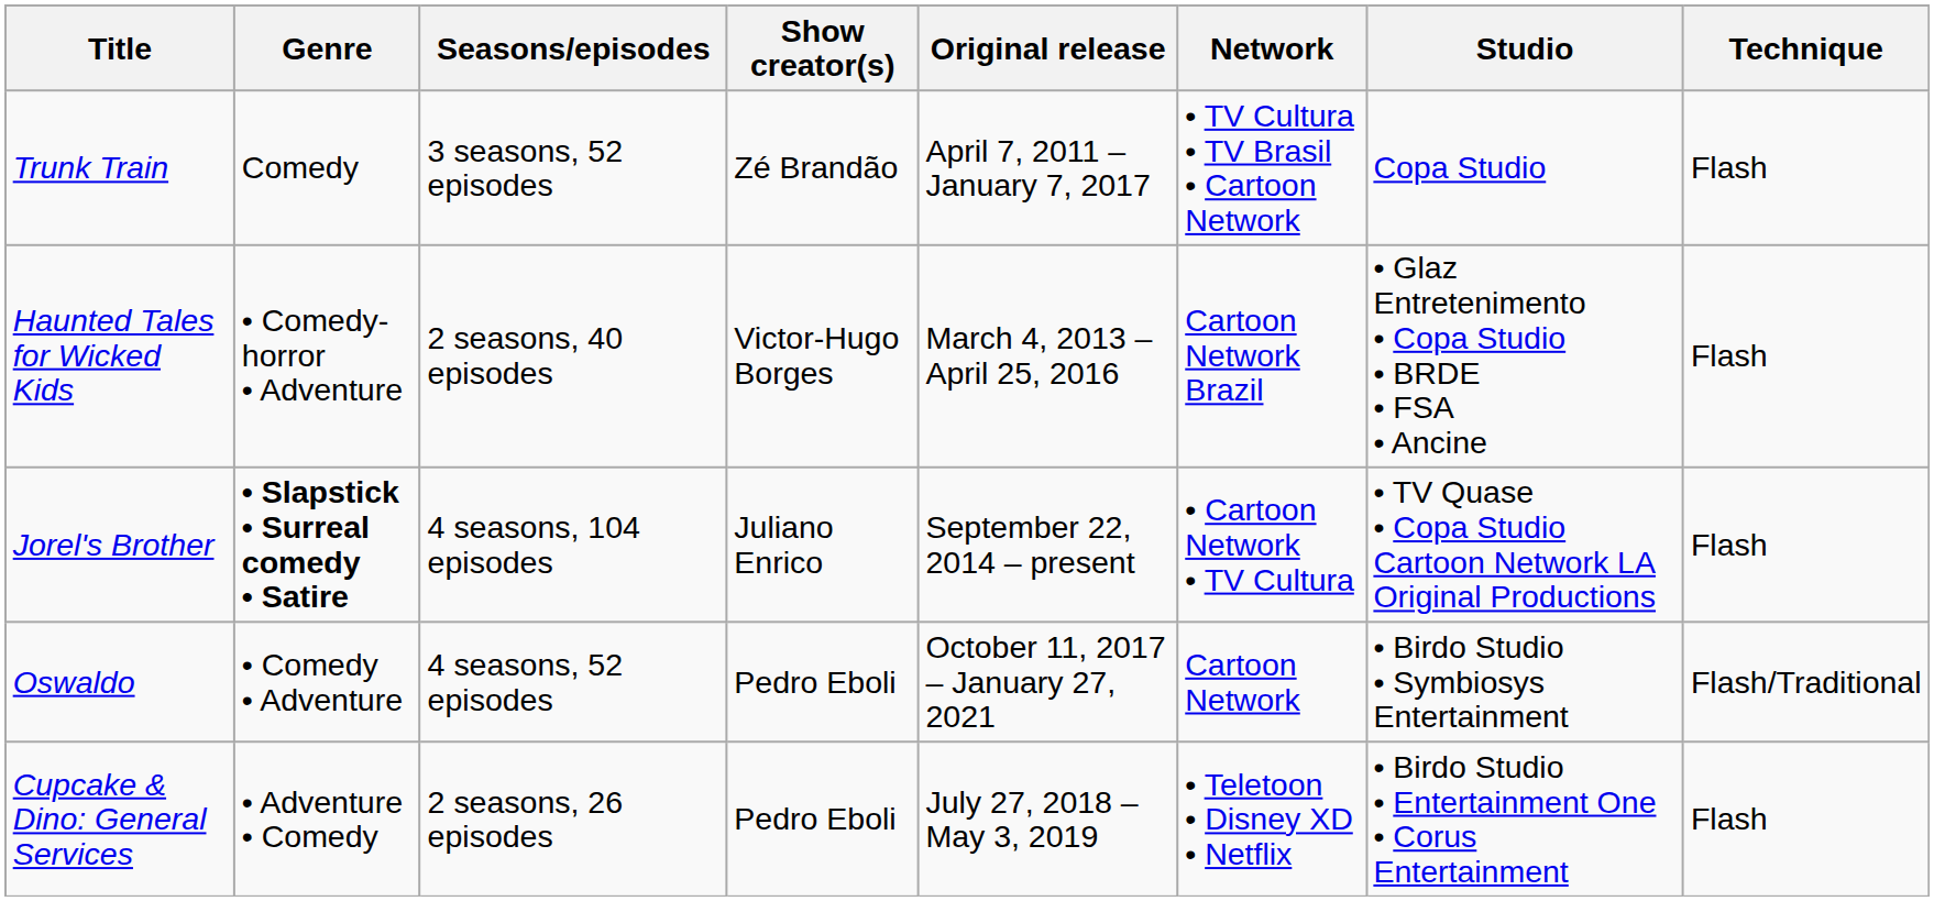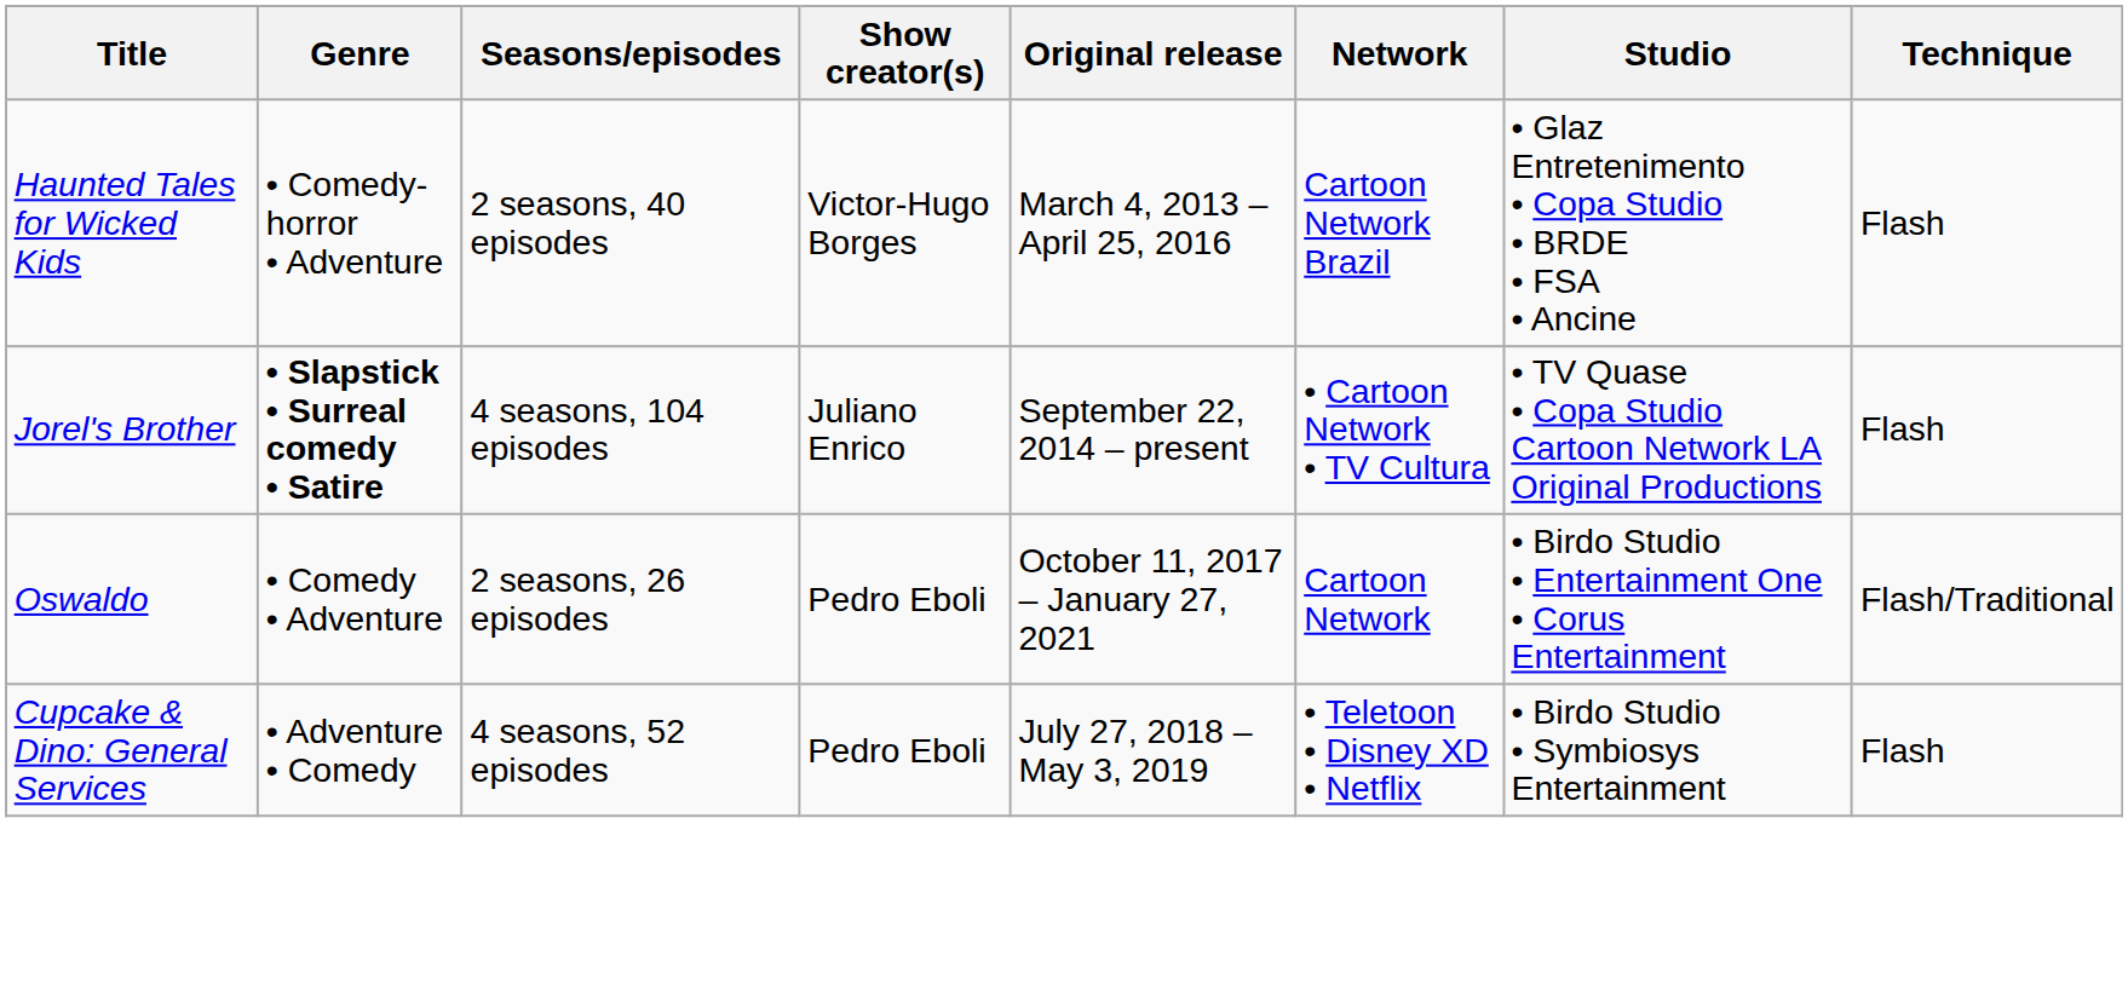 <table class="wikitable sortable" style="text-align: left; font-size:90%; width:100%;">
 <tr>
 <th>Title</th>
 <th>Genre</th>
 <th>Seasons/episodes</th>
 <th>Show creator(s)</th>
 <th>Original release</th>
 <th>Network</th>
 <th>Studio</th>
 <th>Technique</th>
-</tr>
-<tr>
-<td><em><a href='#'>Trunk Train</a></em></td>
-<td>Comedy</td>
-<td>3 seasons, 52 episodes</td>
-<td>Zé Brandão</td>
-<td>April 7, 2011 – January 7, 2017</td>
-<td>• <a href='#'>TV Cultura</a><br>• <a href='#'>TV Brasil</a><br>• <a href='#'>Cartoon Network</a></td>
-<td><a href='#'>Copa Studio</a></td>
-<td>Flash</td>
 </tr>
 <tr>
 <td><em><a href='#'>Haunted Tales for Wicked Kids</a></em></td>
 <td>• Comedy-horror<br>• Adventure</td>
 <td>2 seasons, 40 episodes</td>
 <td>Victor-Hugo Borges</td>
 <td>March 4, 2013 – April 25, 2016</td>
 <td><a href='#'>Cartoon Network Brazil</a></td>
 <td>• Glaz Entretenimento<br>• <a href='#'>Copa Studio</a><br>• BRDE<br>• FSA<br>• Ancine</td>
 <td>Flash</td>
 </tr>
 <tr>
 <td><em><a href='#'>Jorel's Brother</a></em></td>
 <td><strong>• Slapstick<br>• Surreal comedy<br>• Satire</strong></td>
 <td>4 seasons, 104 episodes</td>
 <td>Juliano Enrico</td>
 <td>September 22, 2014 – present</td>
 <td>• <a href='#'>Cartoon Network</a><br>• <a href='#'>TV Cultura</a></td>
 <td>• TV Quase<br>• <a href='#'>Copa Studio</a><br><a href='#'>Cartoon Network LA Original Productions</a></td>
 <td>Flash</td>
 </tr>
 <tr>
 <td><em><a href='#'>Oswaldo</a></em></td>
 <td>• Comedy<br>• Adventure</td>
-<td>4 seasons, 52 episodes</td>
+<td>2 seasons, 26 episodes</td>
 <td>Pedro Eboli</td>
 <td>October 11, 2017 – January 27, 2021</td>
 <td><a href='#'>Cartoon Network</a></td>
-<td>• Birdo Studio<br>• Symbiosys Entertainment</td>
+<td>• Birdo Studio<br>• <a href='#'>Entertainment One</a><br>• <a href='#'>Corus Entertainment</a></td>
 <td>Flash/Traditional</td>
 </tr>
 <tr>
 <td><em><a href='#'>Cupcake & Dino: General Services</a></em></td>
 <td>• Adventure<br>• Comedy</td>
-<td>2 seasons, 26 episodes</td>
+<td>4 seasons, 52 episodes</td>
 <td>Pedro Eboli</td>
 <td>July 27, 2018 – May 3, 2019</td>
 <td>• <a href='#'>Teletoon</a><br>• <a href='#'>Disney XD</a><br>• <a href='#'>Netflix</a></td>
-<td>• Birdo Studio<br>• <a href='#'>Entertainment One</a><br>• <a href='#'>Corus Entertainment</a></td>
+<td>• Birdo Studio<br>• Symbiosys Entertainment</td>
 <td>Flash</td>
 </tr>
 </table>
